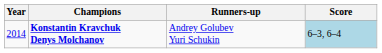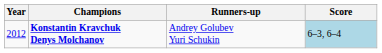 <table class="wikitable" style="font-size:90%">
 <tr>
 <th>Year</th>
 <th width="200">Champions</th>
 <th width="200">Runners-up</th>
 <th width="100">Score</th>
 </tr>
 <tr>
-<td><a href='#'>2014</a></td>
+<td><a href='#'>2012</a></td>
 <td> <strong><a href='#'>Konstantin Kravchuk</a></strong><br> <strong><a href='#'>Denys Molchanov</a></strong></td>
 <td> <a href='#'>Andrey Golubev</a><br> <a href='#'>Yuri Schukin</a></td>
 <td style="background: lightblue;">6–3, 6–4</td>
 </tr>
 </table>
